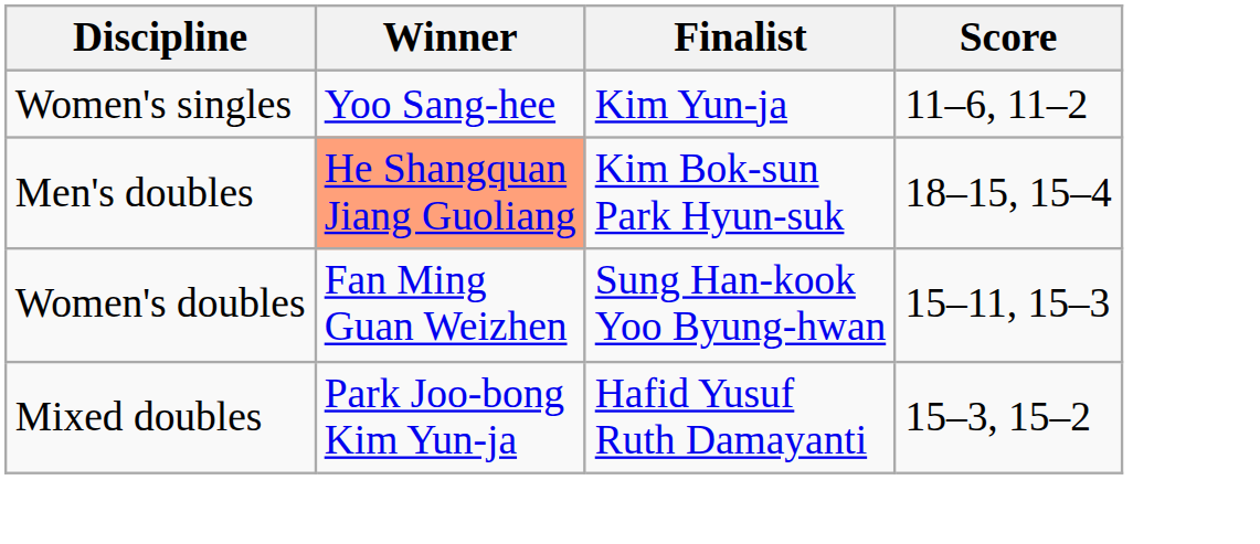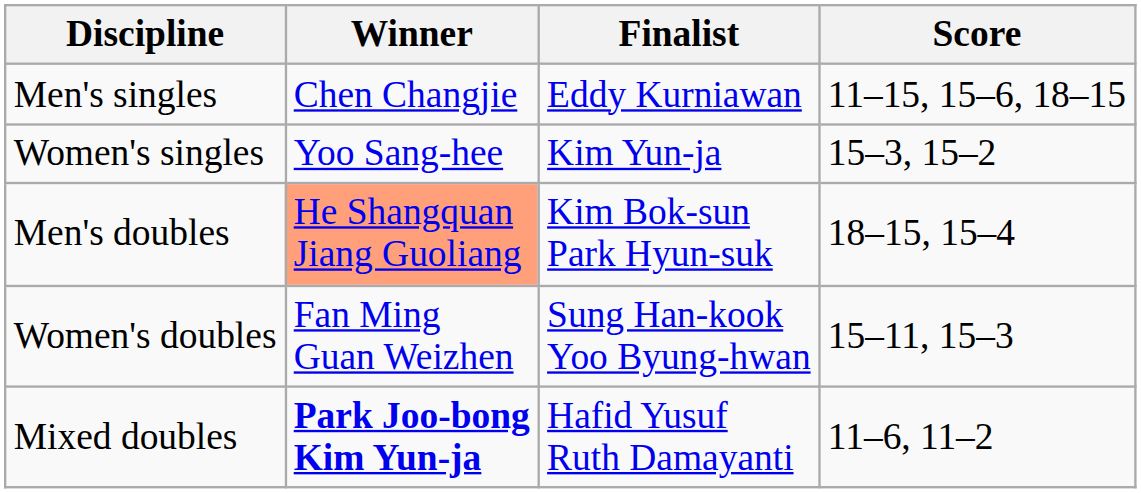 <table class=wikitable>
 <tr>
 <th>Discipline</th>
 <th>Winner</th>
 <th>Finalist</th>
 <th>Score</th>
 </tr>
 <tr>
+<td>Men's singles</td>
+<td> <a href='#'>Chen Changjie</a></td>
+<td> <a href='#'>Eddy Kurniawan</a></td>
+<td>11–15, 15–6, 18–15</td>
+</tr>
+<tr>
 <td>Women's singles</td>
 <td> <a href='#'>Yoo Sang-hee</a></td>
 <td> <a href='#'>Kim Yun-ja</a></td>
-<td>11–6, 11–2</td>
+<td>15–3, 15–2</td>
 </tr>
 <tr>
 <td>Men's doubles</td>
 <td style="background: lightsalmon;"> <a href='#'>He Shangquan</a><br> <a href='#'>Jiang Guoliang</a></td>
 <td> <a href='#'>Kim Bok-sun</a><br> <a href='#'>Park Hyun-suk</a></td>
 <td>18–15, 15–4</td>
 </tr>
 <tr>
 <td>Women's doubles</td>
 <td> <a href='#'>Fan Ming</a><br> <a href='#'>Guan Weizhen</a></td>
 <td> <a href='#'>Sung Han-kook</a><br> <a href='#'>Yoo Byung-hwan</a></td>
 <td>15–11, 15–3</td>
 </tr>
 <tr>
 <td>Mixed doubles</td>
-<td> <a href='#'>Park Joo-bong</a><br> <a href='#'>Kim Yun-ja</a></td>
+<td><strong> <a href='#'>Park Joo-bong</a><br> <a href='#'>Kim Yun-ja</a></strong></td>
 <td> <a href='#'>Hafid Yusuf</a><br> <a href='#'>Ruth Damayanti</a></td>
-<td>15–3, 15–2</td>
+<td>11–6, 11–2</td>
 </tr>
 </table>
